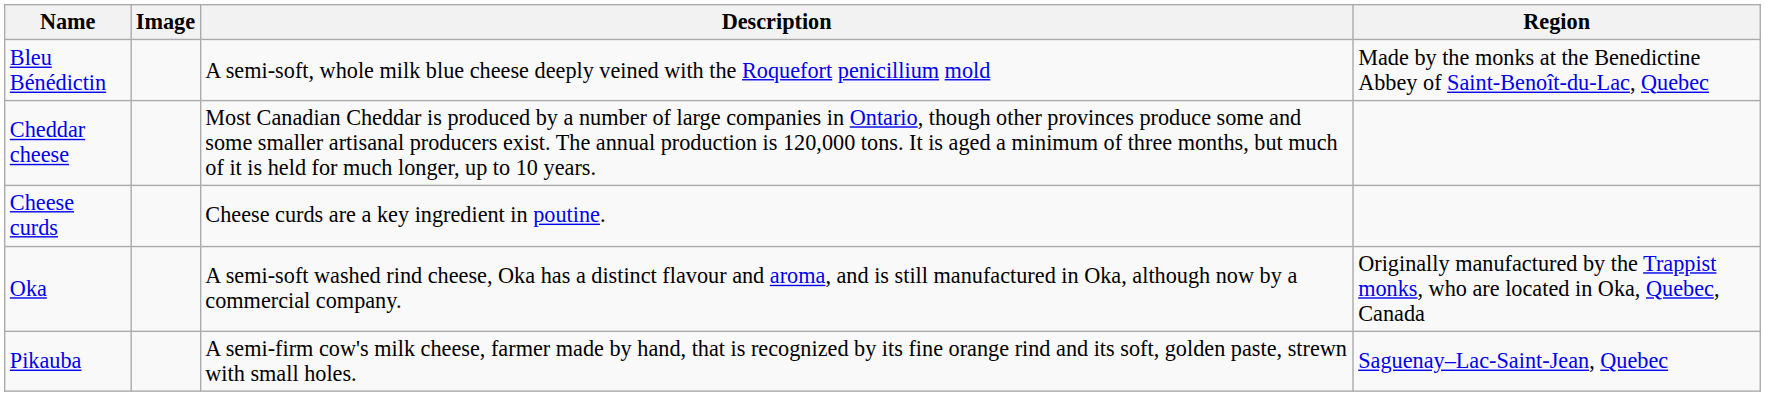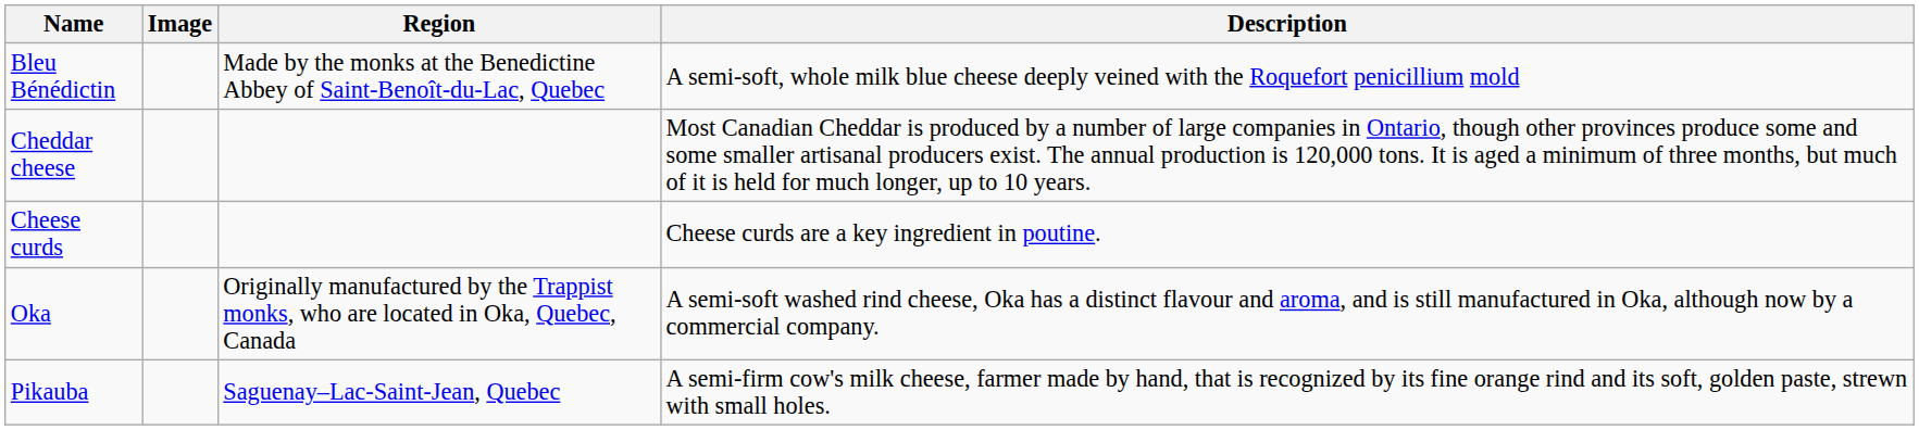 <table class="wikitable sortable" style="width:100%">
 <tr>
 <th>Name</th>
 <th class="unsortable">Image</th>
+<th>Region</th>
 <th>Description</th>
-<th>Region</th>
 </tr>
 <tr>
 <td><a href='#'>Bleu Bénédictin</a></td>
 <td></td>
+<td>Made by the monks at the Benedictine Abbey of <a href='#'>Saint-Benoît-du-Lac</a>, <a href='#'>Quebec</a></td>
 <td>A semi-soft, whole milk blue cheese deeply veined with the <a href='#'>Roquefort</a> <a href='#'>penicillium</a> <a href='#'>mold</a></td>
-<td>Made by the monks at the Benedictine Abbey of <a href='#'>Saint-Benoît-du-Lac</a>, <a href='#'>Quebec</a></td>
 </tr>
 <tr>
 <td><a href='#'>Cheddar cheese</a></td>
 <td></td>
+<td></td>
 <td>Most Canadian Cheddar is produced by a number of large companies in <a href='#'>Ontario</a>, though other provinces produce some and some smaller artisanal producers exist. The annual production is 120,000 tons. It is aged a minimum of three months, but much of it is held for much longer, up to 10 years.</td>
-<td></td>
 </tr>
 <tr>
 <td><a href='#'>Cheese curds</a></td>
 <td></td>
+<td></td>
 <td>Cheese curds are a key ingredient in <a href='#'>poutine</a>.</td>
-<td></td>
 </tr>
 <tr>
 <td><a href='#'>Oka</a></td>
 <td></td>
+<td>Originally manufactured by the <a href='#'>Trappist monks</a>, who are located in Oka, <a href='#'>Quebec</a>, Canada</td>
 <td>A semi-soft washed rind cheese, Oka has a distinct flavour and <a href='#'>aroma</a>, and is still manufactured in Oka, although now by a commercial company.</td>
-<td>Originally manufactured by the <a href='#'>Trappist monks</a>, who are located in Oka, <a href='#'>Quebec</a>, Canada</td>
 </tr>
 <tr>
 <td><a href='#'>Pikauba</a></td>
 <td></td>
+<td><a href='#'>Saguenay–Lac-Saint-Jean</a>, <a href='#'>Quebec</a></td>
 <td>A semi-firm cow's milk cheese, farmer made by hand, that is recognized by its fine orange rind and its soft, golden paste, strewn with small holes.</td>
-<td><a href='#'>Saguenay–Lac-Saint-Jean</a>, <a href='#'>Quebec</a></td>
 </tr>
 </table>
